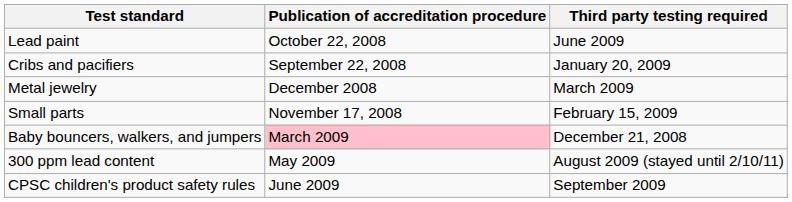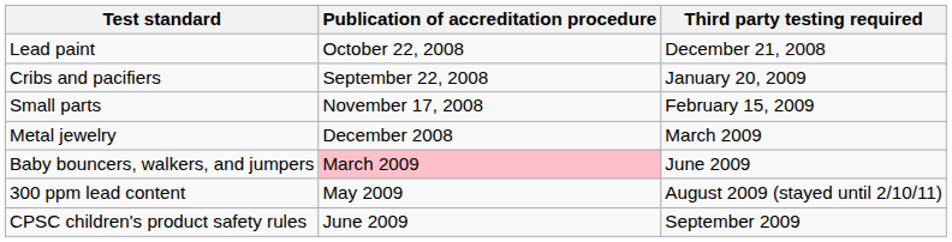 <table class="wikitable">
 <tr valign="top">
 <th>Test standard</th>
 <th>Publication of accreditation procedure</th>
 <th>Third party testing required</th>
 </tr>
 <tr valign="top">
 <td>Lead paint</td>
 <td>October 22, 2008</td>
-<td>June 2009</td>
+<td>December 21, 2008</td>
 </tr>
 <tr valign=top>
 <td>Cribs and pacifiers</td>
 <td>September 22, 2008</td>
 <td>January 20, 2009</td>
 </tr>
 <tr valign=top>
+<td>Small parts</td>
+<td>November 17, 2008</td>
+<td>February 15, 2009</td>
+</tr>
+<tr valign=top>
 <td>Metal jewelry</td>
 <td>December 2008</td>
 <td>March 2009</td>
 </tr>
 <tr valign=top>
-<td>Small parts</td>
-<td>November 17, 2008</td>
-<td>February 15, 2009</td>
-</tr>
-<tr valign=top>
 <td>Baby bouncers, walkers, and jumpers</td>
 <td style="background: pink;">March 2009</td>
-<td>December 21, 2008</td>
+<td>June 2009</td>
 </tr>
 <tr valign=top>
 <td>300 ppm lead content</td>
 <td>May 2009</td>
 <td>August 2009 (stayed until 2/10/11)</td>
 </tr>
 <tr valign=top>
 <td>CPSC children's product safety rules</td>
 <td>June 2009</td>
 <td>September 2009</td>
 </tr>
 </table>
